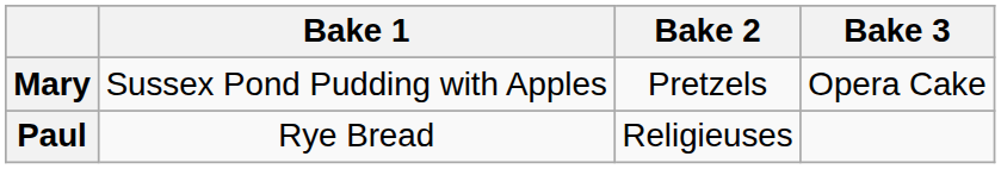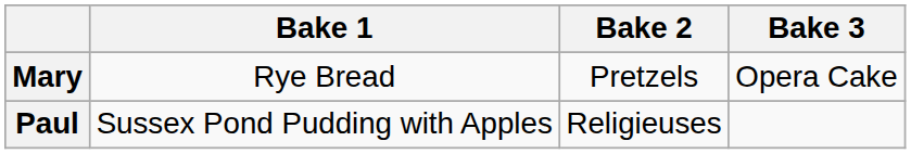 <table class="wikitable" style="text-align:center;">
 <tr>
 <th scope="col"></th>
 <th scope="col">Bake 1</th>
 <th scope="col">Bake 2</th>
 <th scope="col">Bake 3</th>
 </tr>
 <tr>
 <th scope="row">Mary</th>
-<td>Sussex Pond Pudding with Apples</td>
+<td>Rye Bread</td>
 <td>Pretzels</td>
 <td>Opera Cake</td>
 </tr>
 <tr>
 <th scope="row">Paul</th>
-<td>Rye Bread</td>
+<td>Sussex Pond Pudding with Apples</td>
 <td>Religieuses</td>
 <td></td>
 </tr>
 </table>
